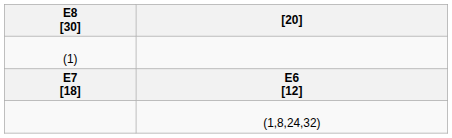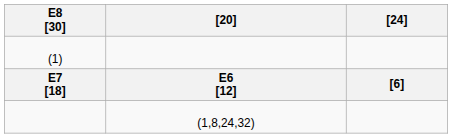 <table class=wikitable width=600>
 <tr>
 <th>E8<br>[30]</th>
 <th>[20]</th>
+<th>[24]</th>
 </tr>
 <tr align=center>
 <td><br>(1)</td>
+<td></td>
 <td></td>
 </tr>
 <tr align=center>
 <th>E7<br>[18]</th>
 <th>E6<br>[12]</th>
+<th>[6]</th>
 </tr>
 <tr align=center>
 <td></td>
 <td><br>(1,8,24,32)</td>
+<td></td>
 </tr>
 </table>
